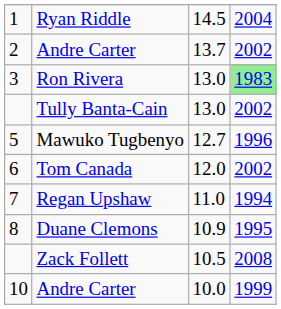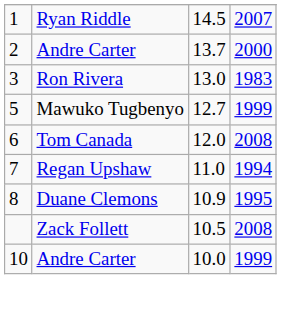 <table class="wikitable">
 <tr>
 </tr>
 <tr>
 <td>1</td>
 <td><a href='#'>Ryan Riddle</a></td>
 <td>14.5</td>
-<td><a href='#'>2004</a></td>
+<td><a href='#'>2007</a></td>
 </tr>
 <tr>
 <td>2</td>
 <td><a href='#'>Andre Carter</a></td>
 <td>13.7</td>
-<td><a href='#'>2002</a></td>
+<td><a href='#'>2000</a></td>
 </tr>
 <tr>
 <td>3</td>
 <td><a href='#'>Ron Rivera</a></td>
 <td>13.0</td>
-<td style="background: lightgreen;"><a href='#'>1983</a></td>
-</tr>
-<tr>
-<td></td>
-<td><a href='#'>Tully Banta-Cain</a></td>
-<td>13.0</td>
-<td><a href='#'>2002</a></td>
+<td><a href='#'>1983</a></td>
 </tr>
 <tr>
 <td>5</td>
 <td>Mawuko Tugbenyo</td>
 <td>12.7</td>
-<td><a href='#'>1996</a></td>
+<td><a href='#'>1999</a></td>
 </tr>
 <tr>
 <td>6</td>
 <td><a href='#'>Tom Canada</a></td>
 <td>12.0</td>
-<td><a href='#'>2002</a></td>
+<td><a href='#'>2008</a></td>
 </tr>
 <tr>
 <td>7</td>
 <td><a href='#'>Regan Upshaw</a></td>
 <td>11.0</td>
 <td><a href='#'>1994</a></td>
 </tr>
 <tr>
 <td>8</td>
 <td><a href='#'>Duane Clemons</a></td>
 <td>10.9</td>
 <td><a href='#'>1995</a></td>
 </tr>
 <tr>
 <td></td>
 <td><a href='#'>Zack Follett</a></td>
 <td>10.5</td>
 <td><a href='#'>2008</a></td>
 </tr>
 <tr>
 <td>10</td>
 <td><a href='#'>Andre Carter</a></td>
 <td>10.0</td>
 <td><a href='#'>1999</a></td>
 </tr>
 </table>
